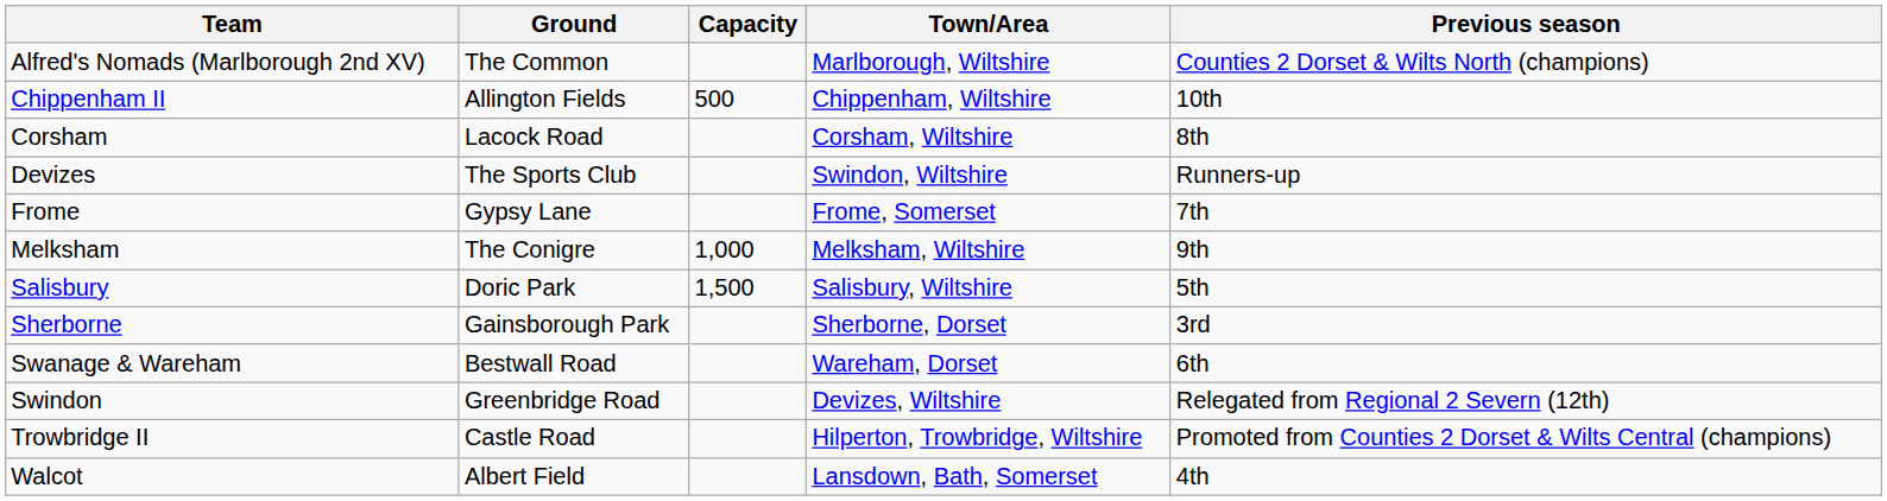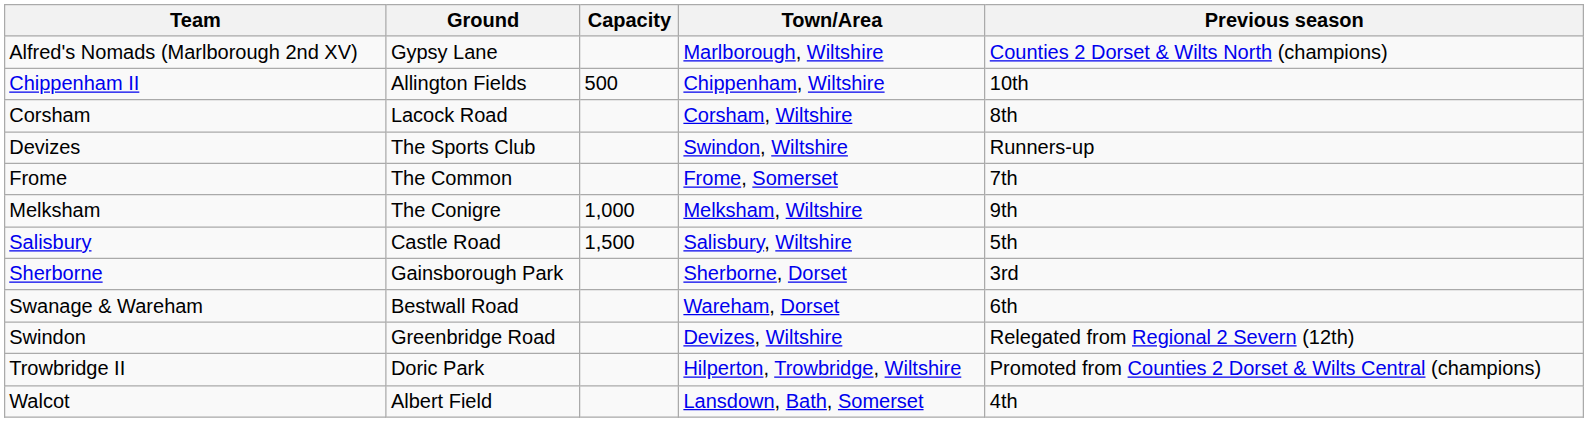 <table class="wikitable sortable" width=100%>
 <tr>
 <th>Team</th>
 <th>Ground</th>
 <th>Capacity</th>
 <th>Town/Area</th>
 <th>Previous season</th>
 </tr>
 <tr>
 <td>Alfred's Nomads (Marlborough 2nd XV)</td>
-<td>The Common</td>
+<td>Gypsy Lane</td>
 <td></td>
 <td><a href='#'>Marlborough</a>, <a href='#'>Wiltshire</a></td>
 <td><a href='#'>Counties 2 Dorset & Wilts North</a> (champions)</td>
 </tr>
 <tr>
 <td><a href='#'>Chippenham II</a></td>
 <td>Allington Fields</td>
 <td>500</td>
 <td><a href='#'>Chippenham</a>, <a href='#'>Wiltshire</a></td>
 <td>10th</td>
 </tr>
 <tr>
 <td>Corsham</td>
 <td>Lacock Road</td>
 <td></td>
 <td><a href='#'>Corsham</a>, <a href='#'>Wiltshire</a></td>
 <td>8th</td>
 </tr>
 <tr>
 <td>Devizes</td>
 <td>The Sports Club</td>
 <td></td>
 <td><a href='#'>Swindon</a>, <a href='#'>Wiltshire</a></td>
 <td>Runners-up</td>
 </tr>
 <tr>
 <td>Frome</td>
-<td>Gypsy Lane</td>
+<td>The Common</td>
 <td></td>
 <td><a href='#'>Frome</a>, <a href='#'>Somerset</a></td>
 <td>7th</td>
 </tr>
 <tr>
 <td>Melksham</td>
 <td>The Conigre</td>
 <td>1,000</td>
 <td><a href='#'>Melksham</a>, <a href='#'>Wiltshire</a></td>
 <td>9th</td>
 </tr>
 <tr>
 <td><a href='#'>Salisbury</a></td>
-<td>Doric Park</td>
+<td>Castle Road</td>
 <td>1,500</td>
 <td><a href='#'>Salisbury</a>, <a href='#'>Wiltshire</a></td>
 <td>5th</td>
 </tr>
 <tr>
 <td><a href='#'>Sherborne</a></td>
 <td>Gainsborough Park</td>
 <td></td>
 <td><a href='#'>Sherborne</a>, <a href='#'>Dorset</a></td>
 <td>3rd</td>
 </tr>
 <tr>
 <td>Swanage & Wareham</td>
 <td>Bestwall Road</td>
 <td></td>
 <td><a href='#'>Wareham</a>, <a href='#'>Dorset</a></td>
 <td>6th</td>
 </tr>
 <tr>
 <td>Swindon</td>
 <td>Greenbridge Road </td>
 <td></td>
 <td><a href='#'>Devizes</a>, <a href='#'>Wiltshire</a></td>
 <td>Relegated from <a href='#'>Regional 2 Severn</a> (12th)</td>
 </tr>
 <tr>
 <td>Trowbridge II</td>
-<td>Castle Road</td>
+<td>Doric Park</td>
 <td></td>
 <td><a href='#'>Hilperton</a>, <a href='#'>Trowbridge</a>, <a href='#'>Wiltshire</a></td>
 <td>Promoted from <a href='#'>Counties 2 Dorset & Wilts Central</a> (champions)</td>
 </tr>
 <tr>
 <td>Walcot</td>
 <td>Albert Field</td>
 <td></td>
 <td><a href='#'>Lansdown</a>, <a href='#'>Bath</a>, <a href='#'>Somerset</a></td>
 <td>4th</td>
 </tr>
 </table>
